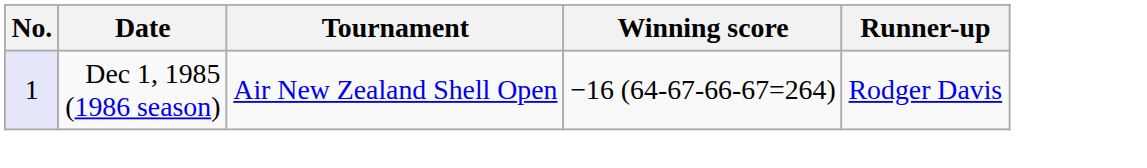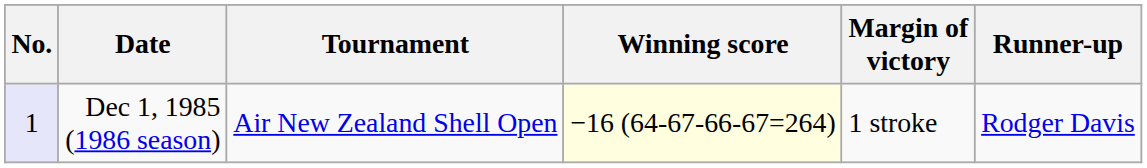 <table class="wikitable" style="font-size:95%;">
 <tr>
 <th>No.</th>
 <th>Date</th>
 <th>Tournament</th>
 <th>Winning score</th>
+<th>Margin of<br>victory</th>
 <th>Runner-up</th>
 </tr>
 <tr>
 <td align=center style="background: lavender;">1</td>
 <td align=right>Dec 1, 1985<br>(<a href='#'>1986 season</a>)</td>
 <td><a href='#'>Air New Zealand Shell Open</a></td>
-<td>−16 (64-67-66-67=264)</td>
+<td style="background: lightyellow;">−16 (64-67-66-67=264)</td>
+<td>1 stroke</td>
 <td> <a href='#'>Rodger Davis</a></td>
 </tr>
 </table>
